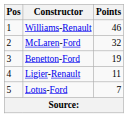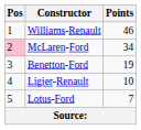 <table class="wikitable" style="font-size: 95%;">
 <tr>
 <th>Pos</th>
 <th>Constructor</th>
 <th>Points</th>
 </tr>
 <tr>
 <td>1</td>
 <td> <a href='#'>Williams</a>-<a href='#'>Renault</a></td>
 <td align="right">46</td>
 </tr>
 <tr>
-<td>2</td>
+<td style="background: pink;">2</td>
 <td> <a href='#'>McLaren</a>-<a href='#'>Ford</a></td>
-<td align="right">32</td>
+<td align="right">34</td>
 </tr>
 <tr>
 <td>3</td>
 <td> <a href='#'>Benetton</a>-<a href='#'>Ford</a></td>
 <td align="right">19</td>
 </tr>
 <tr>
 <td>4</td>
 <td> <a href='#'>Ligier</a>-<a href='#'>Renault</a></td>
-<td align="right">11</td>
+<td align="right">10</td>
 </tr>
 <tr>
 <td>5</td>
 <td> <a href='#'>Lotus</a>-<a href='#'>Ford</a></td>
 <td align="right">7</td>
 </tr>
 <tr>
 <th colspan=4>Source: </th>
 </tr>
 </table>
